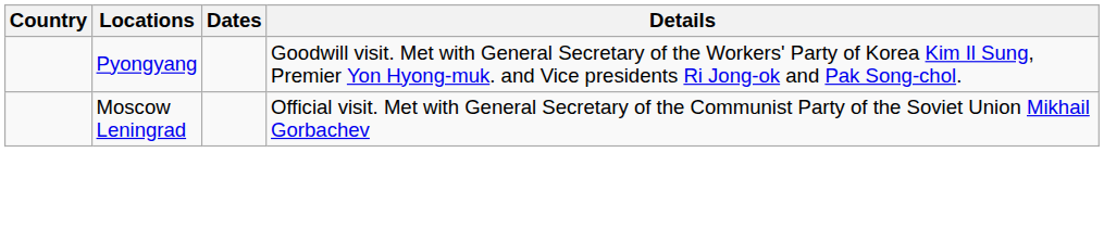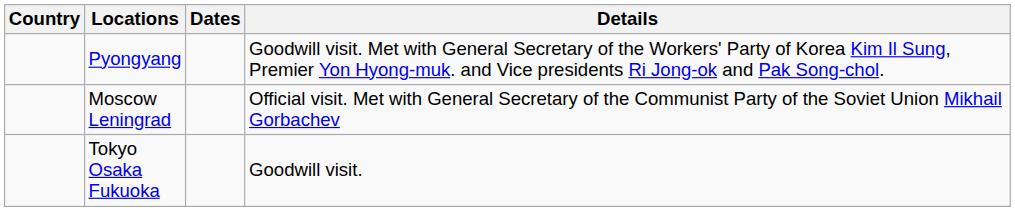 <table class="wikitable sortable">
 <tr>
 <th scope=col>Country</th>
 <th scope=col>Locations</th>
 <th scope=col>Dates</th>
 <th scope=col>Details</th>
 </tr>
 <tr>
 <td></td>
 <td><a href='#'>Pyongyang</a></td>
 <td></td>
 <td>Goodwill visit. Met with General Secretary of the Workers' Party of Korea <a href='#'>Kim Il Sung</a>, Premier <a href='#'>Yon Hyong-muk</a>. and Vice presidents <a href='#'>Ri Jong-ok</a> and <a href='#'>Pak Song-chol</a>.</td>
 </tr>
 <tr>
 <td></td>
 <td>Moscow<br><a href='#'>Leningrad</a></td>
 <td></td>
 <td>Official visit. Met with General Secretary of the Communist Party of the Soviet Union <a href='#'>Mikhail Gorbachev</a></td>
 </tr>
+<tr>
+<td></td>
+<td>Tokyo<br><a href='#'>Osaka</a><br><a href='#'>Fukuoka</a></td>
+<td></td>
+<td>Goodwill visit.</td>
+</tr>
 </table>
